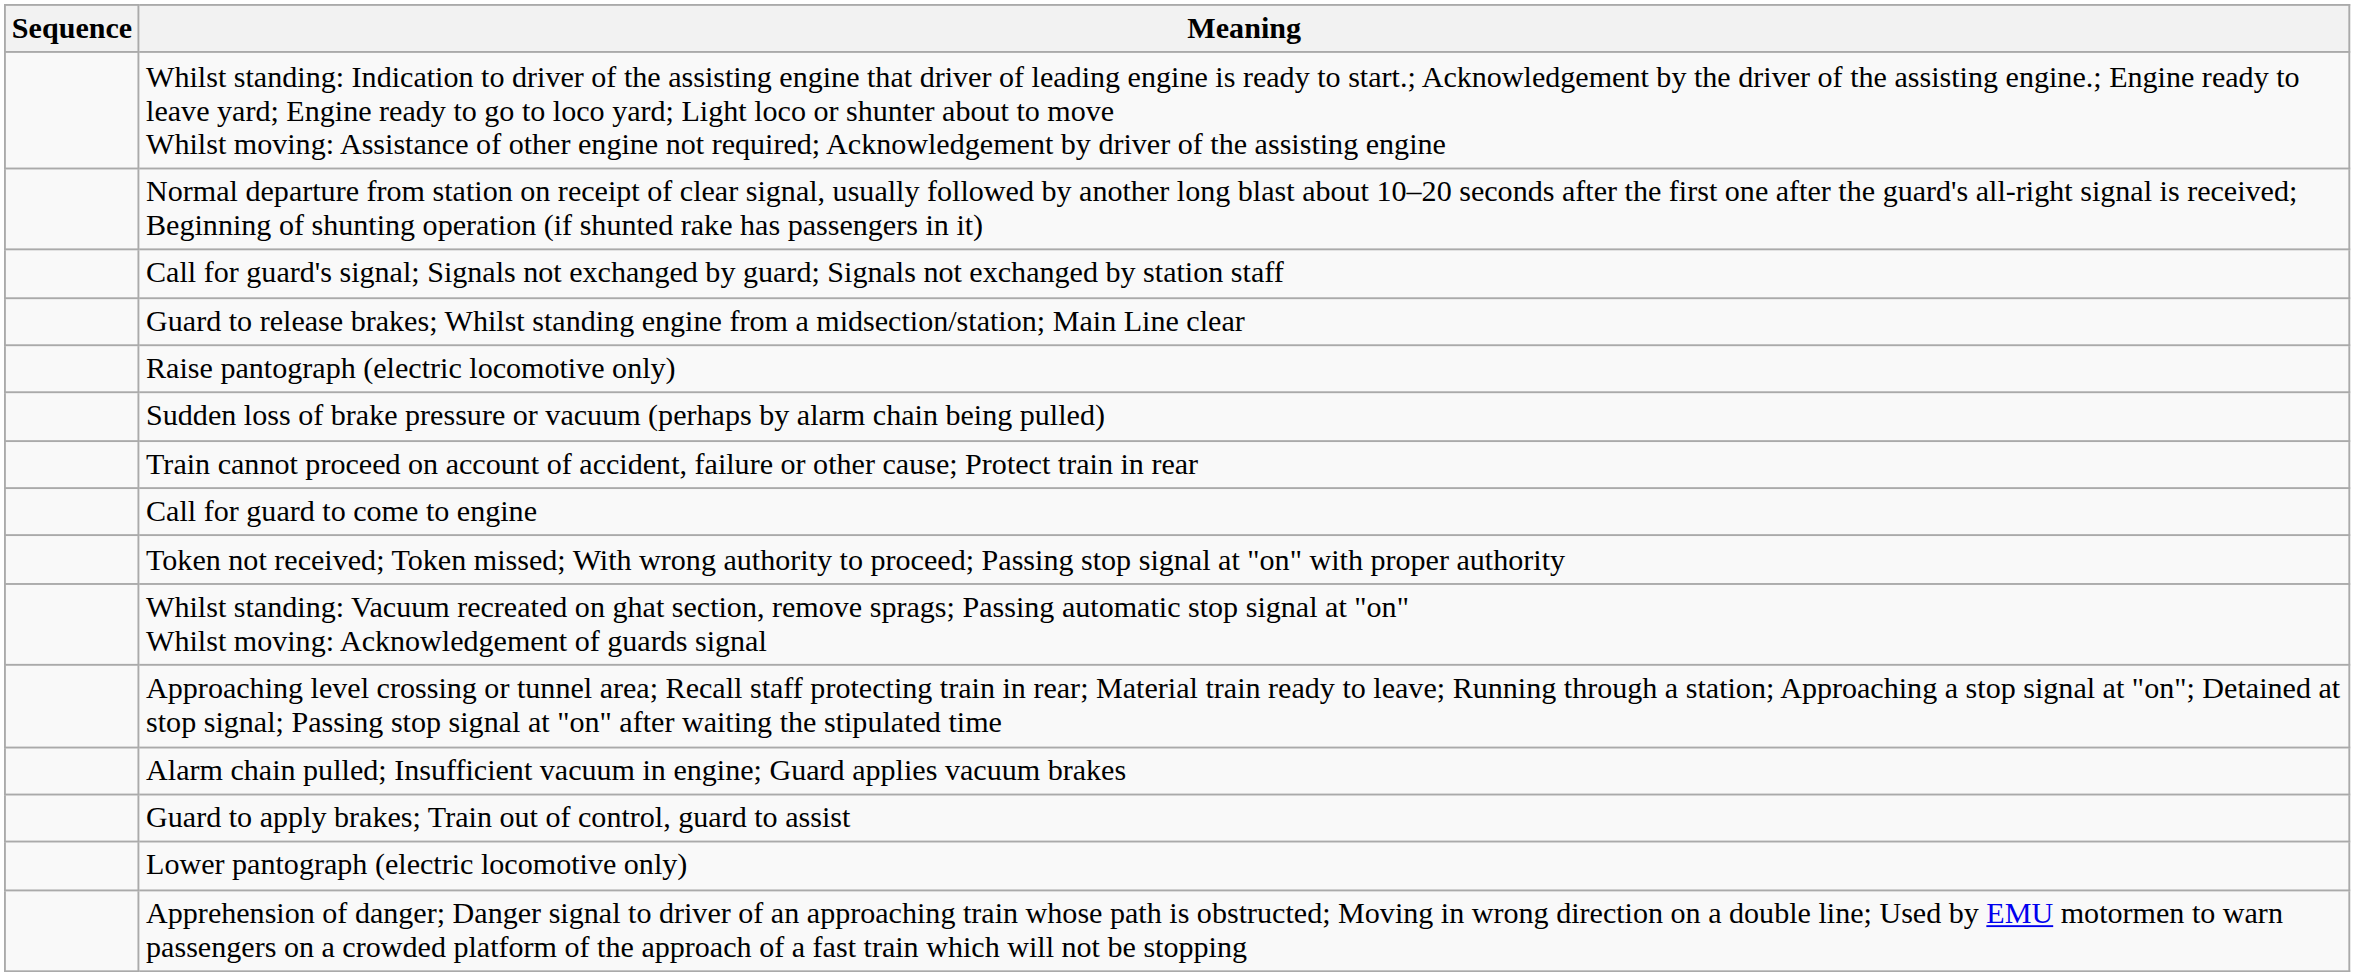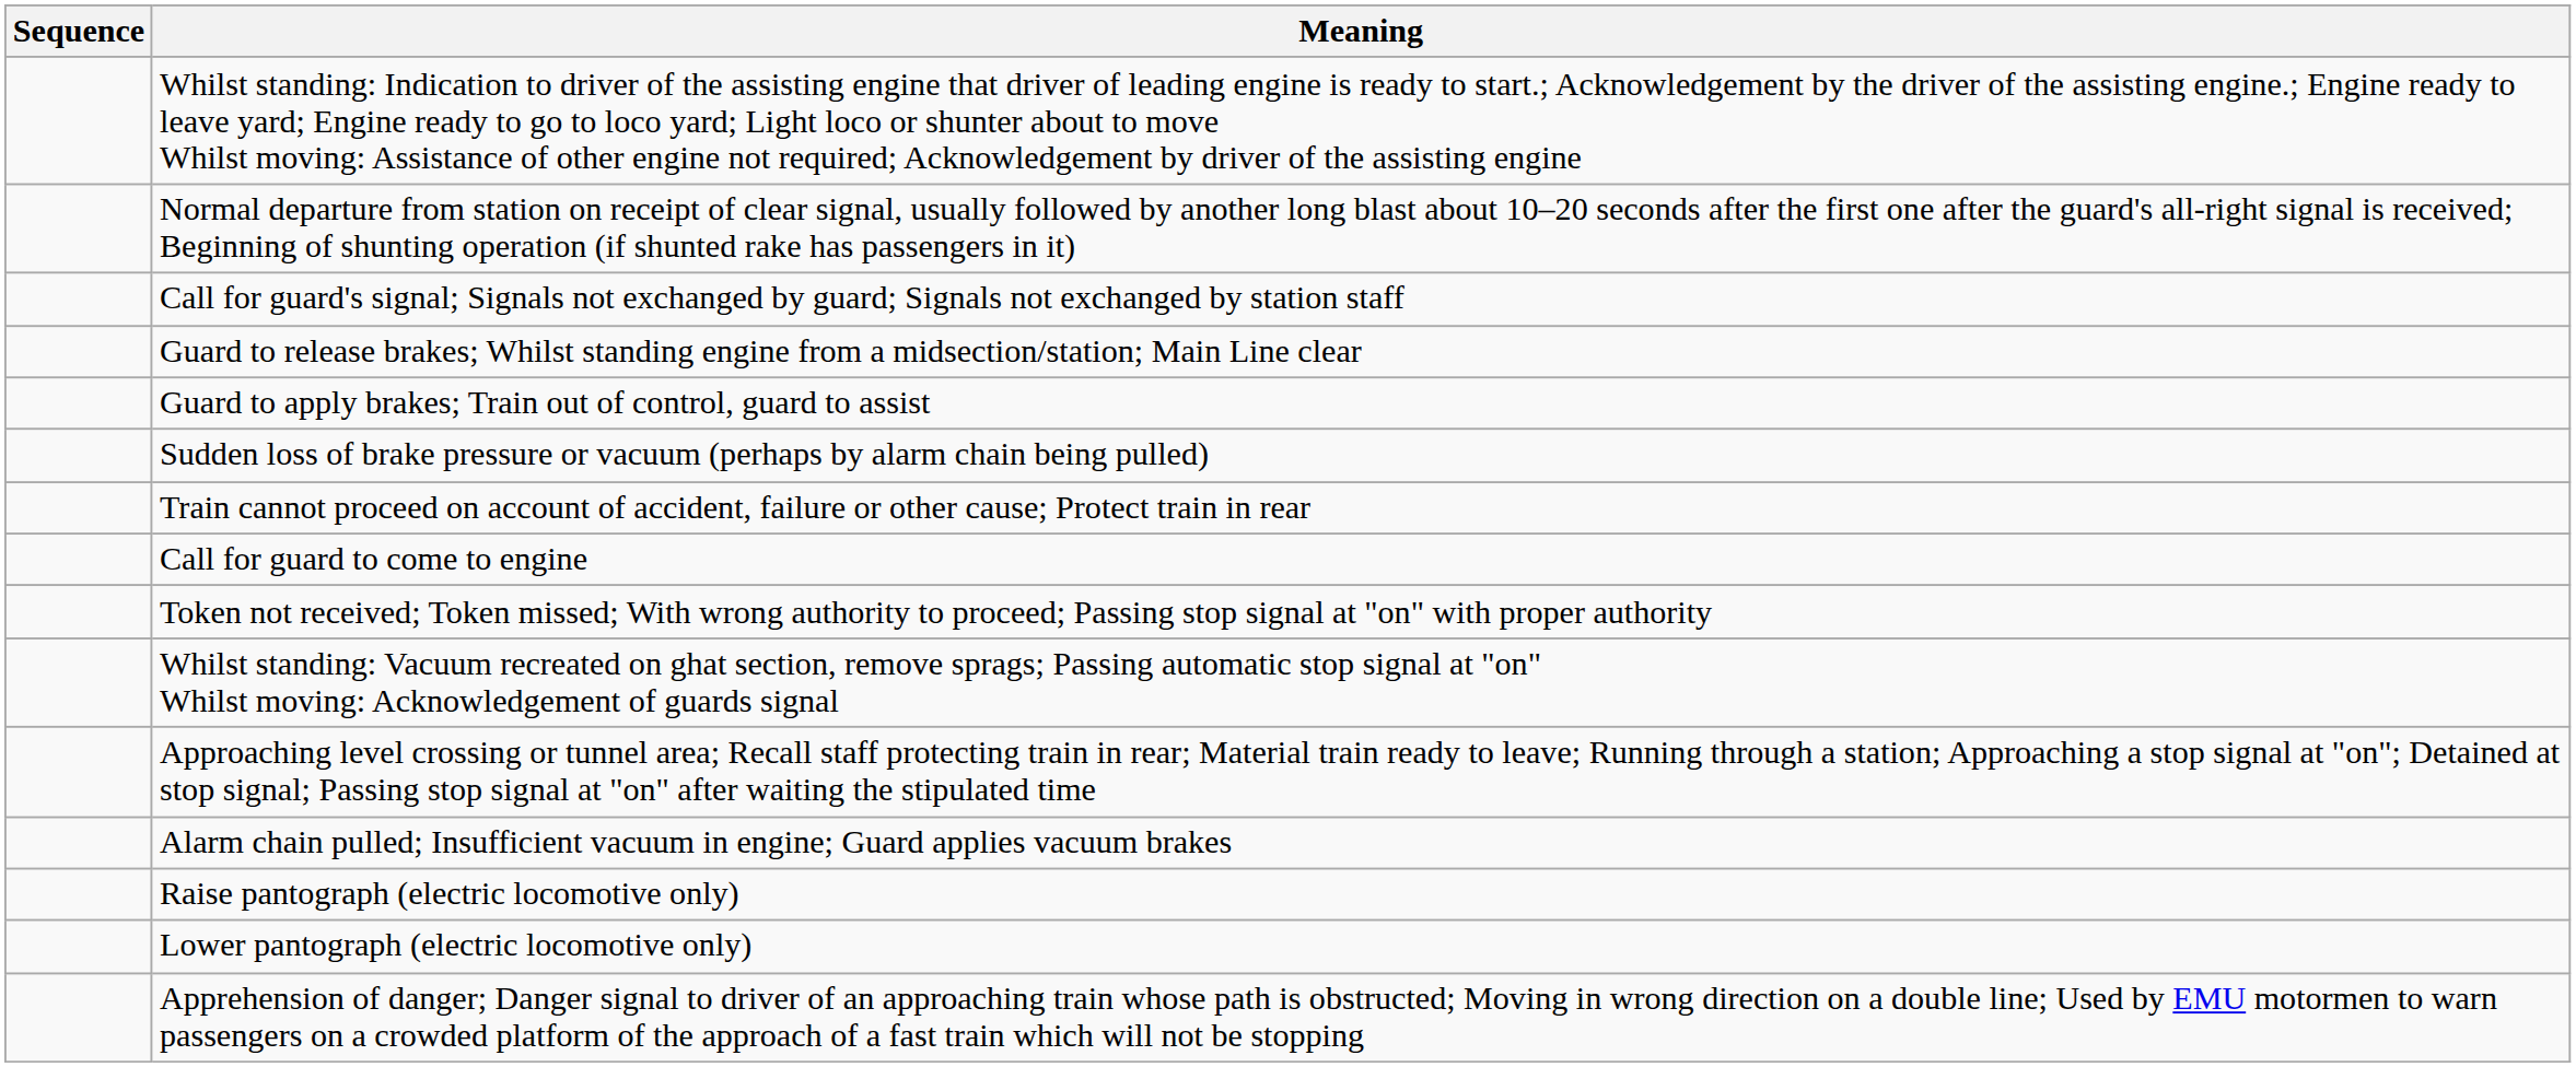 <table class="wikitable">
 <tr>
 <th>Sequence</th>
 <th>Meaning</th>
 </tr>
 <tr>
 <td></td>
 <td>Whilst standing: Indication to driver of the assisting engine that driver of leading engine is ready to start.; Acknowledgement by the driver of the assisting engine.; Engine ready to leave yard; Engine ready to go to loco yard; Light loco or shunter about to move<br>Whilst moving: Assistance of other engine not required; Acknowledgement by driver of the assisting engine</td>
 </tr>
 <tr>
 <td></td>
 <td>Normal departure from station on receipt of clear signal, usually followed by another long blast about 10–20 seconds after the first one after the guard's all-right signal is received; Beginning of shunting operation (if shunted rake has passengers in it)</td>
 </tr>
 <tr>
 <td></td>
 <td>Call for guard's signal; Signals not exchanged by guard; Signals not exchanged by station staff</td>
 </tr>
 <tr>
 <td></td>
 <td>Guard to release brakes; Whilst standing engine from a midsection/station; Main Line clear</td>
 </tr>
 <tr>
 <td></td>
-<td>Raise pantograph (electric locomotive only)</td>
+<td>Guard to apply brakes; Train out of control, guard to assist</td>
 </tr>
 <tr>
 <td></td>
 <td>Sudden loss of brake pressure or vacuum (perhaps by alarm chain being pulled)</td>
 </tr>
 <tr>
 <td></td>
 <td>Train cannot proceed on account of accident, failure or other cause; Protect train in rear</td>
 </tr>
 <tr>
 <td></td>
 <td>Call for guard to come to engine</td>
 </tr>
 <tr>
 <td></td>
 <td>Token not received; Token missed; With wrong authority to proceed; Passing stop signal at "on" with proper authority</td>
 </tr>
 <tr>
 <td></td>
 <td>Whilst standing: Vacuum recreated on ghat section, remove sprags; Passing automatic stop signal at "on"<br>Whilst moving: Acknowledgement of guards signal</td>
 </tr>
 <tr>
 <td></td>
 <td>Approaching level crossing or tunnel area; Recall staff protecting train in rear; Material train ready to leave; Running through a station; Approaching a stop signal at "on"; Detained at stop signal; Passing stop signal at "on" after waiting the stipulated time</td>
 </tr>
 <tr>
 <td></td>
 <td>Alarm chain pulled; Insufficient vacuum in engine; Guard applies vacuum brakes</td>
 </tr>
 <tr>
 <td></td>
-<td>Guard to apply brakes; Train out of control, guard to assist</td>
+<td>Raise pantograph (electric locomotive only)</td>
 </tr>
 <tr>
 <td></td>
 <td>Lower pantograph (electric locomotive only)</td>
 </tr>
 <tr>
 <td></td>
 <td>Apprehension of danger; Danger signal to driver of an approaching train whose path is obstructed; Moving in wrong direction on a double line; Used by <a href='#'>EMU</a> motormen to warn passengers on a crowded platform of the approach of a fast train which will not be stopping</td>
 </tr>
 </table>
